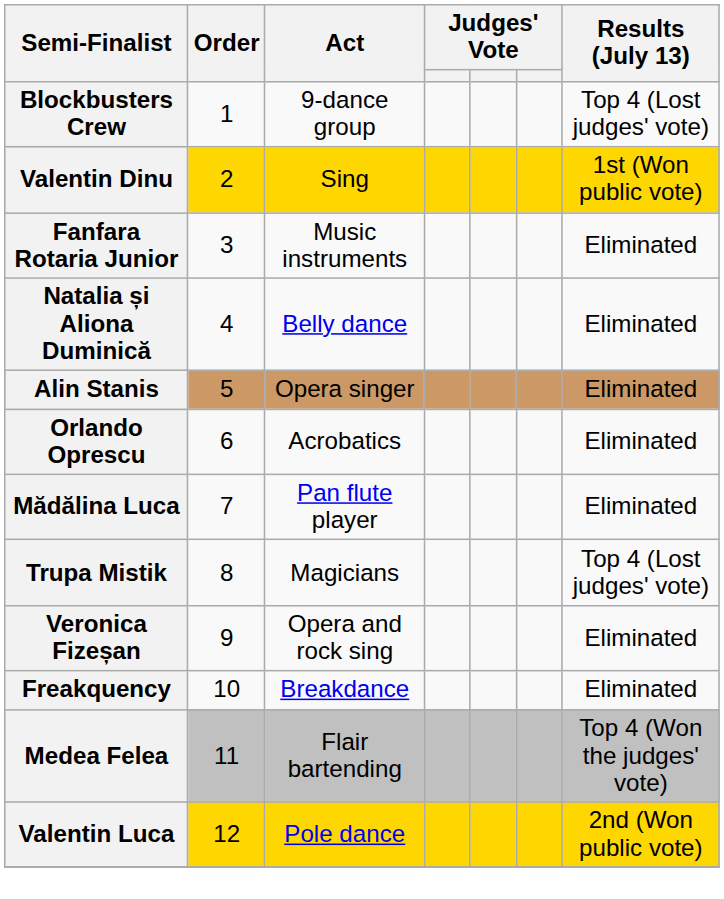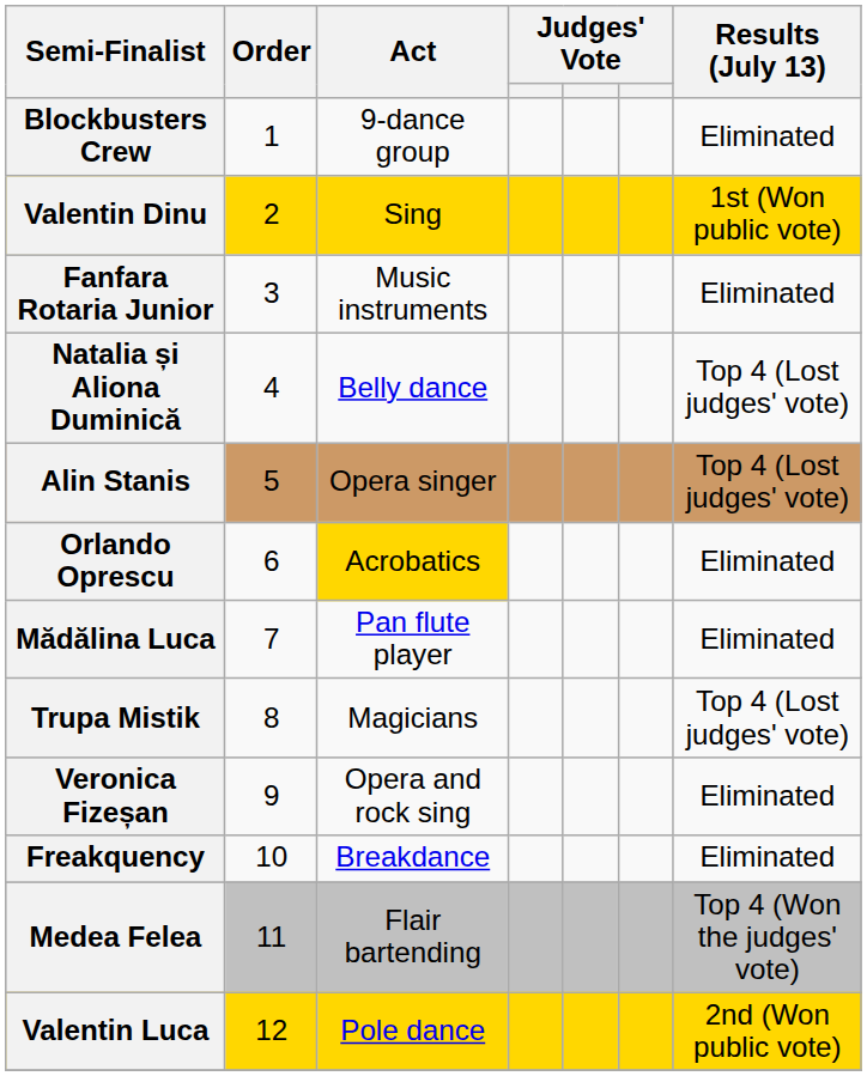 <table class="wikitable plainrowheaders sortable" style="text-align:center" width="76%;">
 <tr>
 <th scope="col" rowspan="2" class="unsortable" style="width:17em;">Semi-Finalist</th>
 <th scope="col" rowspan="2" style="width:1em;">Order</th>
 <th scope="col" rowspan="2" class="unsortable" style="width:16em;">Act</th>
 <th scope="col" colspan="3" class="unsortable" style="width:24em;">Judges' Vote</th>
 <th scope="col" rowspan="2" style="width:23em;">Results <br> (July 13)</th>
 </tr>
 <tr>
 <th scope="col" class="unsortable" style="width:6em;"></th>
 <th scope="col" class="unsortable" style="width:6em;"></th>
 <th scope="col" class="unsortable" style="width:6em;"></th>
 </tr>
 <tr>
 <th scope="row">Blockbusters Crew</th>
 <td>1</td>
 <td>9-dance group</td>
 <td></td>
 <td></td>
 <td></td>
-<td>Top 4 (Lost judges' vote)</td>
+<td>Eliminated</td>
 </tr>
 <tr style="background:gold;">
 <th scope="row">Valentin Dinu</th>
 <td>2</td>
 <td>Sing</td>
 <td></td>
 <td></td>
 <td></td>
 <td>1st (Won public vote)</td>
 </tr>
 <tr>
 <th scope="row">Fanfara Rotaria Junior</th>
 <td>3</td>
 <td>Music instruments</td>
 <td></td>
 <td></td>
 <td></td>
 <td>Eliminated</td>
 </tr>
 <tr>
 <th scope="row">Natalia și Aliona Duminică</th>
 <td>4</td>
 <td><a href='#'>Belly dance</a></td>
 <td></td>
 <td></td>
 <td></td>
-<td>Eliminated</td>
+<td>Top 4 (Lost judges' vote)</td>
 </tr>
 <tr style="background:#c96;">
 <th scope="row">Alin Stanis</th>
 <td>5</td>
 <td>Opera singer</td>
 <td></td>
 <td></td>
 <td></td>
-<td>Eliminated</td>
+<td>Top 4 (Lost judges' vote)</td>
 </tr>
 <tr>
 <th scope="row">Orlando Oprescu</th>
 <td>6</td>
-<td>Acrobatics</td>
+<td style="background: gold;">Acrobatics</td>
 <td></td>
 <td></td>
 <td></td>
 <td>Eliminated</td>
 </tr>
 <tr>
 <th scope="row">Mădălina Luca</th>
 <td>7</td>
 <td><a href='#'>Pan flute</a> player</td>
 <td></td>
 <td></td>
 <td></td>
 <td>Eliminated</td>
 </tr>
 <tr>
 <th scope="row">Trupa Mistik</th>
 <td>8</td>
 <td>Magicians</td>
 <td></td>
 <td></td>
 <td></td>
 <td>Top 4 (Lost judges' vote)</td>
 </tr>
 <tr>
 <th scope="row">Veronica Fizeșan</th>
 <td>9</td>
 <td>Opera and rock sing</td>
 <td></td>
 <td></td>
 <td></td>
 <td>Eliminated</td>
 </tr>
 <tr>
 <th scope="row">Freakquency</th>
 <td>10</td>
 <td><a href='#'>Breakdance</a></td>
 <td></td>
 <td></td>
 <td></td>
 <td>Eliminated</td>
 </tr>
 <tr style="background:silver;">
 <th scope="row">Medea Felea</th>
 <td>11</td>
 <td>Flair bartending</td>
 <td></td>
 <td></td>
 <td></td>
 <td>Top 4 (Won the judges' vote)</td>
 </tr>
 <tr style="background:gold;">
 <th scope="row">Valentin Luca</th>
 <td>12</td>
 <td><a href='#'>Pole dance</a></td>
 <td></td>
 <td></td>
 <td></td>
 <td>2nd (Won public vote)</td>
 </tr>
 <tr>
 </tr>
 </table>
